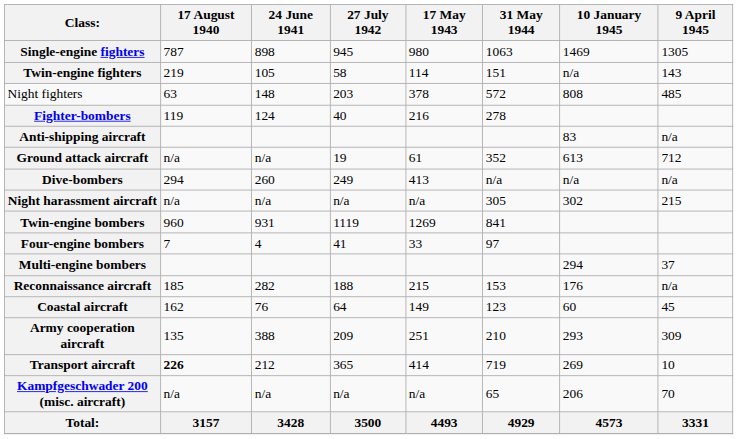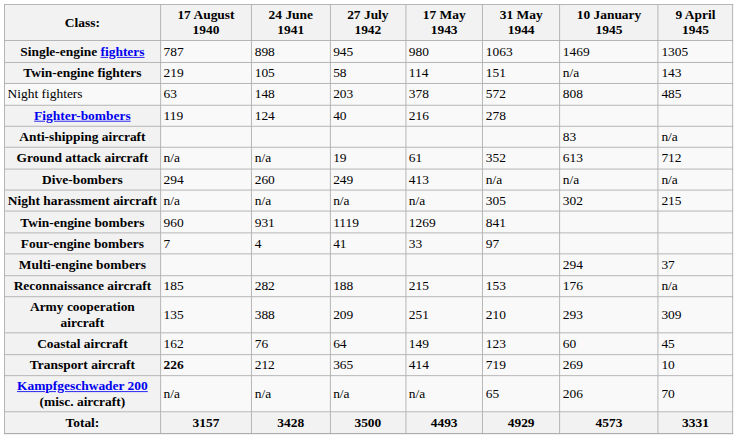 <table class="wikitable">
 <tr>
 <th>Class:</th>
 <th>17 August 1940</th>
 <th>24 June 1941</th>
 <th>27 July 1942</th>
 <th>17 May 1943</th>
 <th>31 May 1944</th>
 <th>10 January 1945</th>
 <th>9 April 1945</th>
 </tr>
 <tr>
 <th>Single-engine <a href='#'>fighters</a></th>
 <td>787</td>
 <td>898</td>
 <td>945</td>
 <td>980</td>
 <td>1063</td>
 <td>1469</td>
 <td>1305</td>
 </tr>
 <tr>
 <th>Twin-engine fighters</th>
 <td>219</td>
 <td>105</td>
 <td>58</td>
 <td>114</td>
 <td>151</td>
 <td>n/a</td>
 <td>143</td>
 </tr>
 <tr>
 <td>Night fighters</td>
 <td>63</td>
 <td>148</td>
 <td>203</td>
 <td>378</td>
 <td>572</td>
 <td>808</td>
 <td>485</td>
 </tr>
 <tr>
 <th><a href='#'>Fighter-bombers</a></th>
 <td>119</td>
 <td>124</td>
 <td>40</td>
 <td>216</td>
 <td>278</td>
 <td></td>
 <td></td>
 </tr>
 <tr>
 <th>Anti-shipping aircraft</th>
 <td></td>
 <td></td>
 <td></td>
 <td></td>
 <td></td>
 <td>83</td>
 <td>n/a</td>
 </tr>
 <tr>
 <th>Ground attack aircraft</th>
 <td>n/a</td>
 <td>n/a</td>
 <td>19</td>
 <td>61</td>
 <td>352</td>
 <td>613</td>
 <td>712</td>
 </tr>
 <tr>
 <th>Dive-bombers</th>
 <td>294</td>
 <td>260</td>
 <td>249</td>
 <td>413</td>
 <td>n/a</td>
 <td>n/a</td>
 <td>n/a</td>
 </tr>
 <tr>
 <th>Night harassment aircraft</th>
 <td>n/a</td>
 <td>n/a</td>
 <td>n/a</td>
 <td>n/a</td>
 <td>305</td>
 <td>302</td>
 <td>215</td>
 </tr>
 <tr>
 <th>Twin-engine bombers</th>
 <td>960</td>
 <td>931</td>
 <td>1119</td>
 <td>1269</td>
 <td>841</td>
 <td></td>
 <td></td>
 </tr>
 <tr>
 <th>Four-engine bombers</th>
 <td>7</td>
 <td>4</td>
 <td>41</td>
 <td>33</td>
 <td>97</td>
 <td></td>
 <td></td>
 </tr>
 <tr>
 <th>Multi-engine bombers</th>
 <td></td>
 <td></td>
 <td></td>
 <td></td>
 <td></td>
 <td>294</td>
 <td>37</td>
 </tr>
 <tr>
 <th>Reconnaissance aircraft</th>
 <td>185</td>
 <td>282</td>
 <td>188</td>
 <td>215</td>
 <td>153</td>
 <td>176</td>
 <td>n/a</td>
 </tr>
 <tr>
+<th>Army cooperation aircraft</th>
+<td>135</td>
+<td>388</td>
+<td>209</td>
+<td>251</td>
+<td>210</td>
+<td>293</td>
+<td>309</td>
+</tr>
+<tr>
 <th>Coastal aircraft</th>
 <td>162</td>
 <td>76</td>
 <td>64</td>
 <td>149</td>
 <td>123</td>
 <td>60</td>
 <td>45</td>
-</tr>
-<tr>
-<th>Army cooperation aircraft</th>
-<td>135</td>
-<td>388</td>
-<td>209</td>
-<td>251</td>
-<td>210</td>
-<td>293</td>
-<td>309</td>
 </tr>
 <tr>
 <th>Transport aircraft</th>
 <td><strong>226</strong></td>
 <td>212</td>
 <td>365</td>
 <td>414</td>
 <td>719</td>
 <td>269</td>
 <td>10</td>
 </tr>
 <tr>
 <th><a href='#'>Kampfgeschwader 200</a> <br>(misc. aircraft)</th>
 <td>n/a</td>
 <td>n/a</td>
 <td>n/a</td>
 <td>n/a</td>
 <td>65</td>
 <td>206</td>
 <td>70</td>
 </tr>
 <tr>
 <th>Total:</th>
 <th>3157</th>
 <th>3428</th>
 <th>3500</th>
 <th>4493</th>
 <th>4929</th>
 <th>4573</th>
 <th>3331</th>
 </tr>
 <tr>
 </tr>
 </table>
